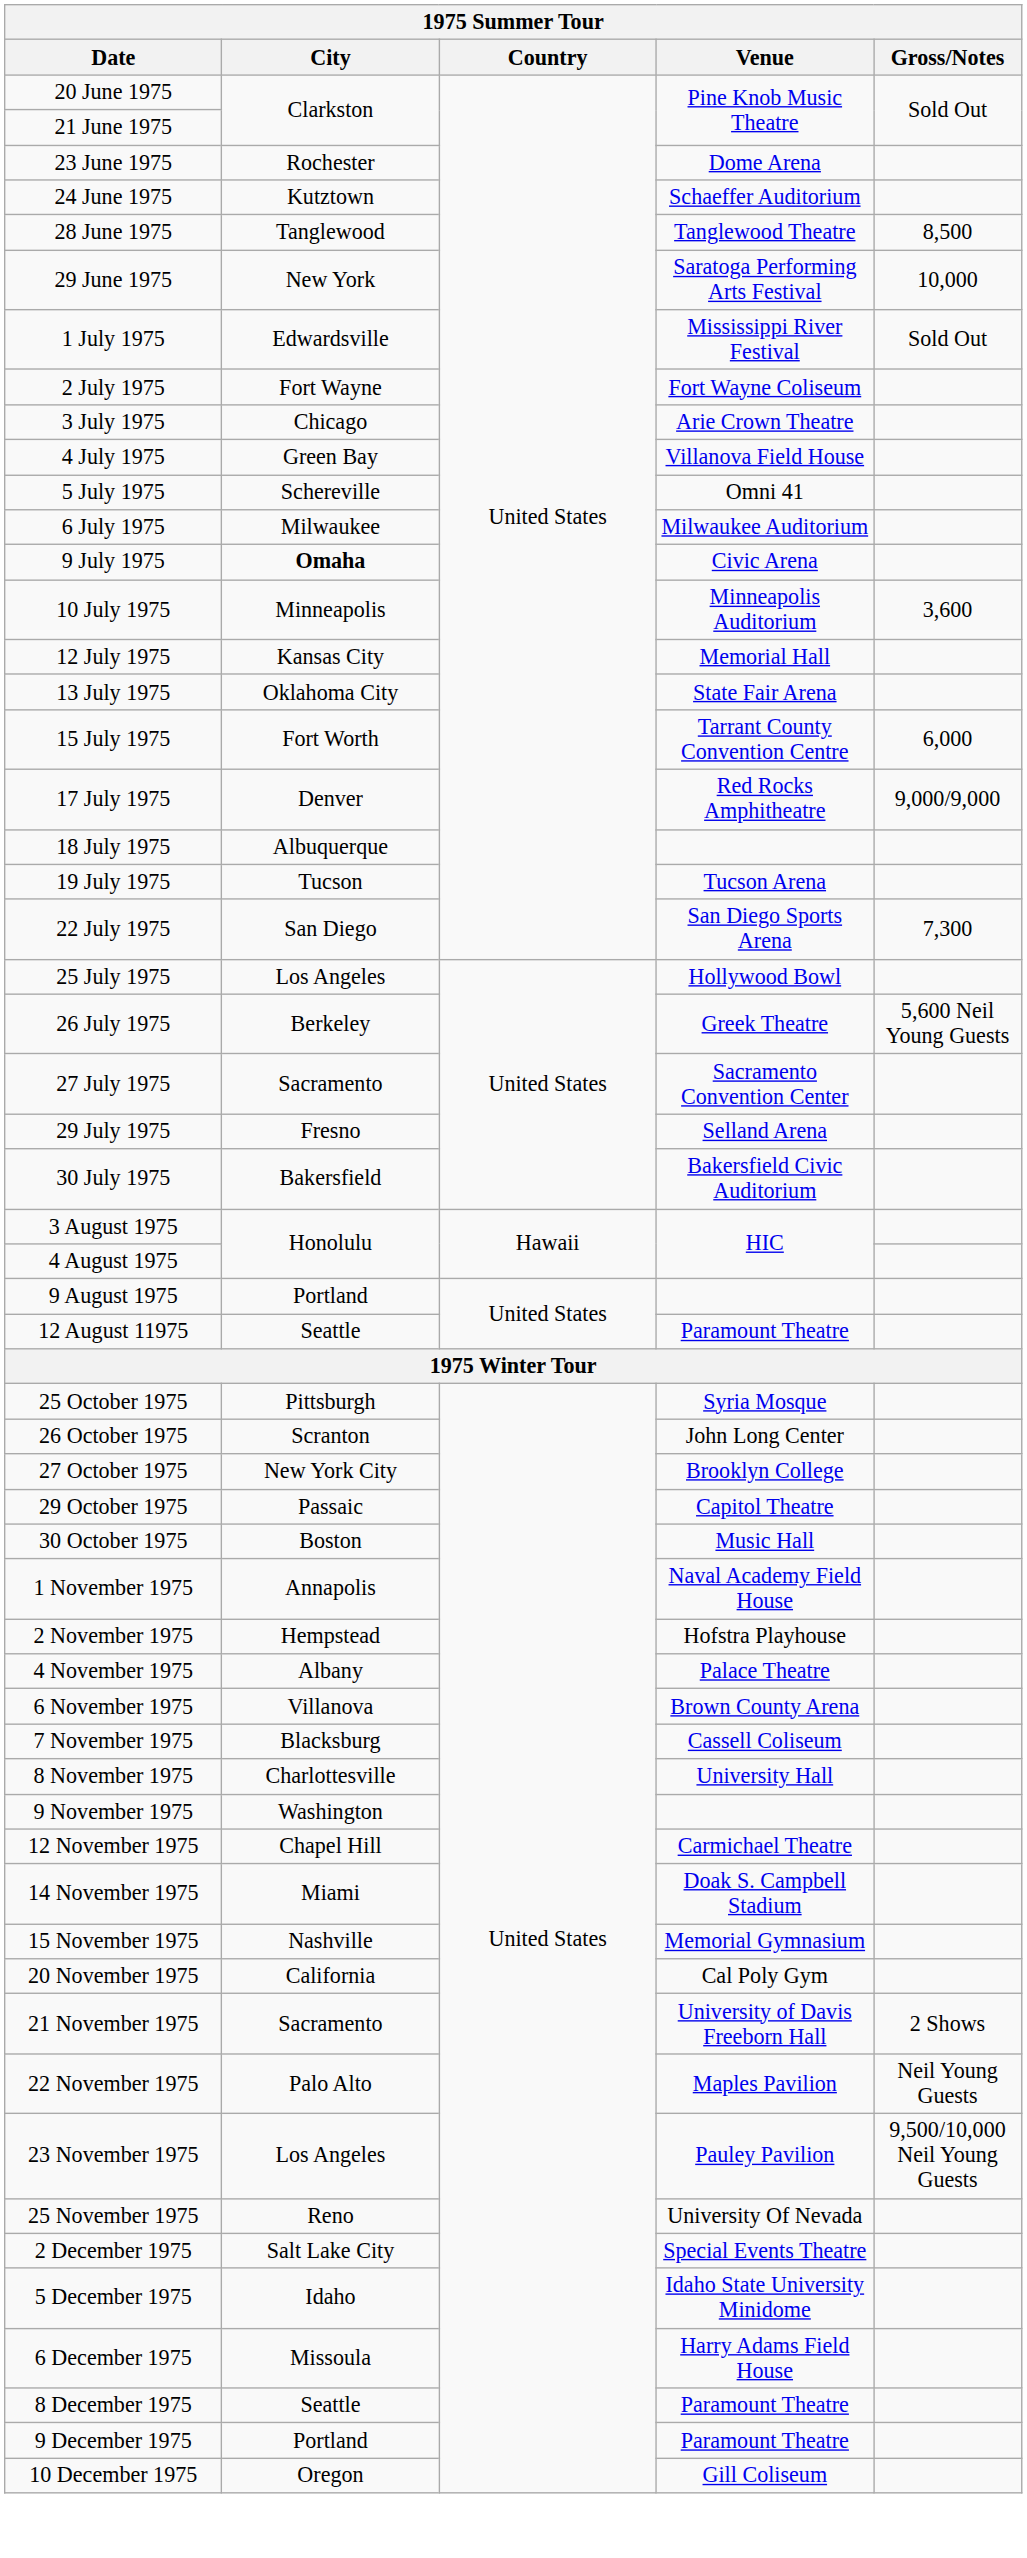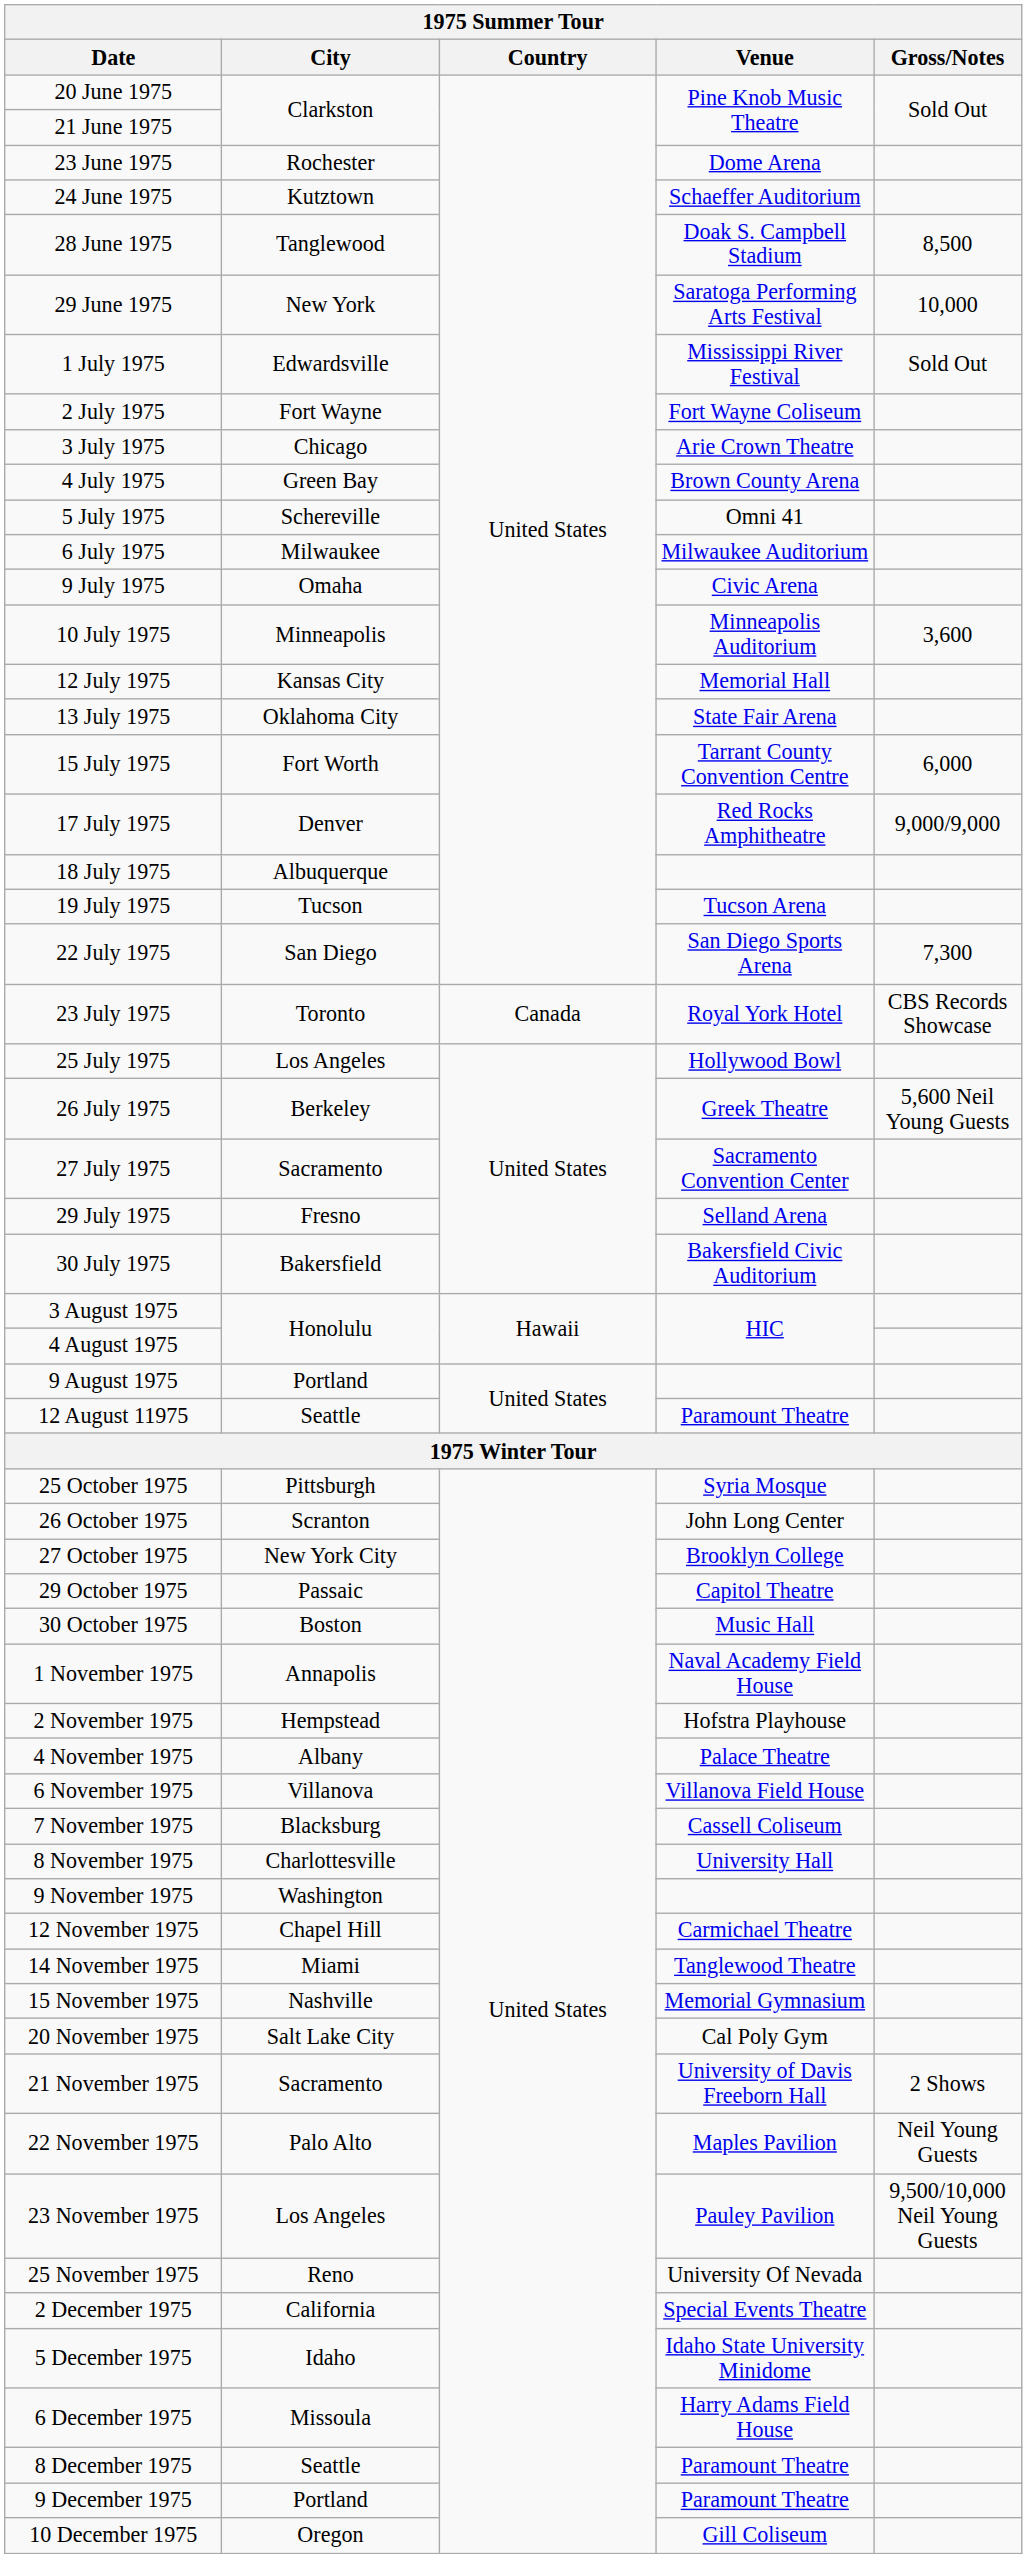 <table class="wikitable" style="text-align:center;">
 <tr>
 <th colspan="5">1975 Summer Tour</th>
 </tr>
 <tr>
 <th width="150">Date</th>
 <th width="150">City</th>
 <th width="150">Country</th>
 <th width="150">Venue</th>
 <th width="100">Gross/Notes</th>
 </tr>
 <tr>
 <td>20 June 1975</td>
 <td rowspan="2">Clarkston</td>
 <td rowspan="21">United States</td>
 <td rowspan="2"><a href='#'>Pine Knob Music Theatre</a></td>
 <td rowspan="2">Sold Out</td>
 </tr>
 <tr>
 <td>21 June 1975</td>
 </tr>
 <tr>
 <td>23 June 1975</td>
 <td>Rochester</td>
 <td><a href='#'>Dome Arena</a></td>
 <td></td>
 </tr>
 <tr>
 <td>24 June 1975</td>
 <td>Kutztown</td>
 <td><a href='#'>Schaeffer Auditorium</a></td>
 <td></td>
 </tr>
 <tr>
 <td>28 June 1975</td>
 <td>Tanglewood</td>
-<td><a href='#'>Tanglewood Theatre</a></td>
+<td><a href='#'>Doak S. Campbell Stadium</a></td>
 <td>8,500</td>
 </tr>
 <tr>
 <td>29 June 1975</td>
 <td>New York</td>
 <td><a href='#'>Saratoga Performing Arts Festival</a></td>
 <td>10,000</td>
 </tr>
 <tr>
 <td>1 July 1975</td>
 <td>Edwardsville</td>
 <td><a href='#'>Mississippi River Festival</a></td>
 <td>Sold Out</td>
 </tr>
 <tr>
 <td>2 July 1975</td>
 <td>Fort Wayne</td>
 <td><a href='#'>Fort Wayne Coliseum</a></td>
 <td></td>
 </tr>
 <tr>
 <td>3 July 1975</td>
 <td>Chicago</td>
 <td><a href='#'>Arie Crown Theatre</a></td>
 <td></td>
 </tr>
 <tr>
 <td>4 July 1975</td>
 <td>Green Bay</td>
-<td><a href='#'>Villanova Field House</a></td>
+<td><a href='#'>Brown County Arena</a></td>
 <td></td>
 </tr>
 <tr>
 <td>5 July 1975</td>
 <td>Schereville</td>
 <td>Omni 41</td>
 <td></td>
 </tr>
 <tr>
 <td>6 July 1975</td>
 <td>Milwaukee</td>
 <td><a href='#'>Milwaukee Auditorium</a></td>
 <td></td>
 </tr>
 <tr>
 <td>9 July 1975</td>
-<td><strong>Omaha</strong></td>
+<td>Omaha</td>
 <td><a href='#'>Civic Arena</a></td>
 <td></td>
 </tr>
 <tr>
 <td>10 July 1975</td>
 <td>Minneapolis</td>
 <td><a href='#'>Minneapolis Auditorium</a></td>
 <td>3,600</td>
 </tr>
 <tr>
 <td>12 July 1975</td>
 <td>Kansas City</td>
 <td><a href='#'>Memorial Hall</a></td>
 <td></td>
 </tr>
 <tr>
 <td>13 July 1975</td>
 <td>Oklahoma City</td>
 <td><a href='#'>State Fair Arena</a></td>
 <td></td>
 </tr>
 <tr>
 <td>15 July 1975</td>
 <td>Fort Worth</td>
 <td><a href='#'>Tarrant County Convention Centre</a></td>
 <td>6,000</td>
 </tr>
 <tr>
 <td>17 July 1975</td>
 <td>Denver</td>
 <td><a href='#'>Red Rocks Amphitheatre</a></td>
 <td>9,000/9,000</td>
 </tr>
 <tr>
 <td>18 July 1975</td>
 <td>Albuquerque</td>
 <td></td>
 <td></td>
 </tr>
 <tr>
 <td>19 July 1975</td>
 <td>Tucson</td>
 <td><a href='#'>Tucson Arena</a></td>
 <td></td>
 </tr>
 <tr>
 <td>22 July 1975</td>
 <td>San Diego</td>
 <td><a href='#'>San Diego Sports Arena</a></td>
 <td>7,300</td>
+</tr>
+<tr>
+<td>23 July 1975</td>
+<td>Toronto</td>
+<td>Canada</td>
+<td><a href='#'>Royal York Hotel</a></td>
+<td>CBS Records Showcase</td>
 </tr>
 <tr>
 <td>25 July 1975</td>
 <td>Los Angeles</td>
 <td rowspan="5">United States</td>
 <td><a href='#'>Hollywood Bowl</a></td>
 <td></td>
 </tr>
 <tr>
 <td>26 July 1975</td>
 <td>Berkeley</td>
 <td><a href='#'>Greek Theatre</a></td>
 <td>5,600 Neil Young Guests</td>
 </tr>
 <tr>
 <td>27 July 1975</td>
 <td>Sacramento</td>
 <td><a href='#'>Sacramento Convention Center</a></td>
 <td></td>
 </tr>
 <tr>
 <td>29 July 1975</td>
 <td>Fresno</td>
 <td><a href='#'>Selland Arena</a></td>
 <td></td>
 </tr>
 <tr>
 <td>30 July 1975</td>
 <td>Bakersfield</td>
 <td><a href='#'>Bakersfield Civic Auditorium</a></td>
 <td></td>
 </tr>
 <tr>
 <td>3 August 1975</td>
 <td rowspan="2">Honolulu</td>
 <td rowspan="2">Hawaii</td>
 <td rowspan="2"><a href='#'>HIC</a></td>
 <td></td>
 </tr>
 <tr>
 <td>4 August 1975</td>
 <td></td>
 </tr>
 <tr>
 <td>9 August 1975</td>
 <td>Portland</td>
 <td rowspan="2">United States</td>
 <td></td>
 <td></td>
 </tr>
 <tr>
 <td>12 August 11975</td>
 <td>Seattle</td>
 <td><a href='#'>Paramount Theatre</a></td>
 <td></td>
 </tr>
 <tr>
 <th colspan="5">1975 Winter Tour</th>
 </tr>
 <tr>
 <td>25 October 1975</td>
 <td>Pittsburgh</td>
 <td rowspan="26">United States</td>
 <td><a href='#'>Syria Mosque</a></td>
 <td></td>
 </tr>
 <tr>
 <td>26 October 1975</td>
 <td>Scranton</td>
 <td>John Long Center</td>
 <td></td>
 </tr>
 <tr>
 <td>27 October 1975</td>
 <td>New York City</td>
 <td><a href='#'>Brooklyn College</a></td>
 <td></td>
 </tr>
 <tr>
 <td>29 October 1975</td>
 <td>Passaic</td>
 <td><a href='#'>Capitol Theatre</a></td>
 <td></td>
 </tr>
 <tr>
 <td>30 October 1975</td>
 <td>Boston</td>
 <td><a href='#'>Music Hall</a></td>
 <td></td>
 </tr>
 <tr>
 <td>1 November 1975</td>
 <td>Annapolis</td>
 <td><a href='#'>Naval Academy Field House</a></td>
 <td></td>
 </tr>
 <tr>
 <td>2 November 1975</td>
 <td>Hempstead</td>
 <td>Hofstra Playhouse</td>
 <td></td>
 </tr>
 <tr>
 <td>4 November 1975</td>
 <td>Albany</td>
 <td><a href='#'>Palace Theatre</a></td>
 <td></td>
 </tr>
 <tr>
 <td>6 November 1975</td>
 <td>Villanova</td>
-<td><a href='#'>Brown County Arena</a></td>
+<td><a href='#'>Villanova Field House</a></td>
 <td></td>
 </tr>
 <tr>
 <td>7 November 1975</td>
 <td>Blacksburg</td>
 <td><a href='#'>Cassell Coliseum</a></td>
 <td></td>
 </tr>
 <tr>
 <td>8 November 1975</td>
 <td>Charlottesville</td>
 <td><a href='#'>University Hall</a></td>
 <td></td>
 </tr>
 <tr>
 <td>9 November 1975</td>
 <td>Washington</td>
 <td></td>
 <td></td>
 </tr>
 <tr>
 <td>12 November 1975</td>
 <td>Chapel Hill</td>
 <td><a href='#'>Carmichael Theatre</a></td>
 <td></td>
 </tr>
 <tr>
 <td>14 November 1975</td>
 <td>Miami</td>
-<td><a href='#'>Doak S. Campbell Stadium</a></td>
+<td><a href='#'>Tanglewood Theatre</a></td>
 <td></td>
 </tr>
 <tr>
 <td>15 November 1975</td>
 <td>Nashville</td>
 <td><a href='#'>Memorial Gymnasium</a></td>
 <td></td>
 </tr>
 <tr>
 <td>20 November 1975</td>
-<td>California</td>
+<td>Salt Lake City</td>
 <td>Cal Poly Gym</td>
 <td></td>
 </tr>
 <tr>
 <td>21 November 1975</td>
 <td>Sacramento</td>
 <td><a href='#'>University of Davis Freeborn Hall</a></td>
 <td>2 Shows</td>
 </tr>
 <tr>
 <td>22 November 1975</td>
 <td>Palo Alto</td>
 <td><a href='#'>Maples Pavilion</a></td>
 <td>Neil Young Guests</td>
 </tr>
 <tr>
 <td>23 November 1975</td>
 <td>Los Angeles</td>
 <td><a href='#'>Pauley Pavilion</a></td>
 <td>9,500/10,000 Neil Young Guests</td>
 </tr>
 <tr>
 <td>25 November 1975</td>
 <td>Reno</td>
 <td>University Of Nevada</td>
 <td></td>
 </tr>
 <tr>
 <td>2 December 1975</td>
-<td>Salt Lake City</td>
+<td>California</td>
 <td><a href='#'>Special Events Theatre</a></td>
 <td></td>
 </tr>
 <tr>
 <td>5 December 1975</td>
 <td>Idaho</td>
 <td><a href='#'>Idaho State University Minidome</a></td>
 <td></td>
 </tr>
 <tr>
 <td>6 December 1975</td>
 <td>Missoula</td>
 <td><a href='#'>Harry Adams Field House</a></td>
 <td></td>
 </tr>
 <tr>
 <td>8 December 1975</td>
 <td>Seattle</td>
 <td><a href='#'>Paramount Theatre</a></td>
 <td></td>
 </tr>
 <tr>
 <td>9 December 1975</td>
 <td>Portland</td>
 <td><a href='#'>Paramount Theatre</a></td>
 <td></td>
 </tr>
 <tr>
 <td>10 December 1975</td>
 <td>Oregon</td>
 <td><a href='#'>Gill Coliseum</a></td>
 <td></td>
 </tr>
 </table>
